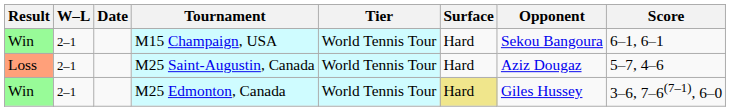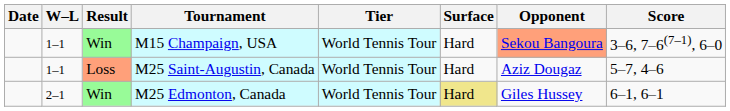 <table class="sortable wikitable">
 <tr>
+<th>Date</th>
+<th class="unsortable">W–L</th>
 <th>Result</th>
-<th class="unsortable">W–L</th>
-<th>Date</th>
 <th>Tournament</th>
 <th>Tier</th>
 <th>Surface</th>
 <th>Opponent</th>
 <th class="unsortable">Score</th>
 </tr>
 <tr>
+<td></td>
+<td><small>1–1</small></td>
 <td bgcolor=#98fb98>Win</td>
-<td><small>2–1</small></td>
-<td></td>
 <td bgcolor=cffcff>M15 <a href='#'>Champaign</a>, USA</td>
 <td bgcolor=cffcff>World Tennis Tour</td>
 <td>Hard</td>
-<td> <a href='#'>Sekou Bangoura</a></td>
-<td>6–1, 6–1</td>
+<td style="background: lightsalmon;"> <a href='#'>Sekou Bangoura</a></td>
+<td>3–6, 7–6<sup>(7–1)</sup>, 6–0</td>
 </tr>
 <tr>
+<td></td>
+<td><small>1–1</small></td>
 <td style="background:#ffa07a;">Loss</td>
-<td><small>2–1</small></td>
-<td></td>
 <td bgcolor=cffcff>M25 <a href='#'>Saint-Augustin</a>, Canada</td>
 <td bgcolor=cffcff>World Tennis Tour</td>
 <td>Hard</td>
 <td> <a href='#'>Aziz Dougaz</a></td>
 <td>5–7, 4–6</td>
 </tr>
 <tr>
+<td></td>
+<td><small>2–1</small></td>
 <td bgcolor=#98fb98>Win</td>
-<td><small>2–1</small></td>
-<td></td>
 <td bgcolor=cffcff>M25 <a href='#'>Edmonton</a>, Canada</td>
 <td bgcolor=cffcff>World Tennis Tour</td>
 <td style="background: khaki;">Hard</td>
 <td> <a href='#'>Giles Hussey</a></td>
-<td>3–6, 7–6<sup>(7–1)</sup>, 6–0</td>
+<td>6–1, 6–1</td>
 </tr>
 </table>
